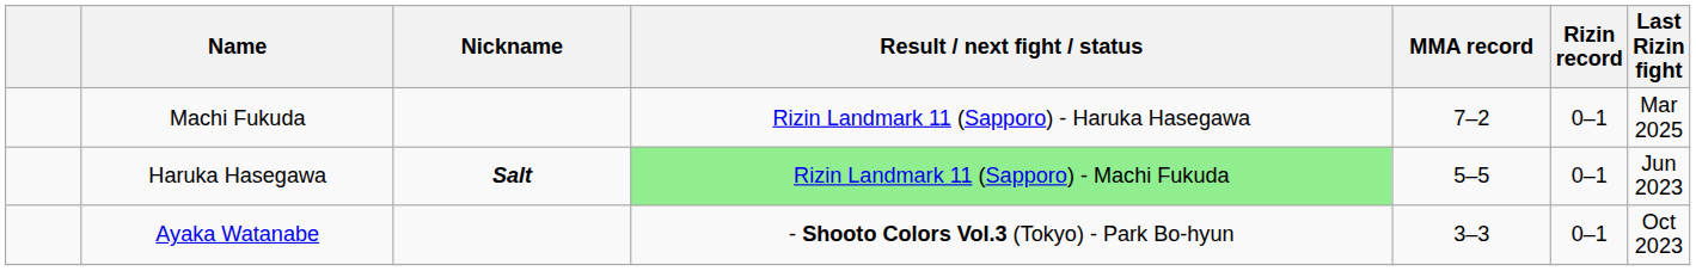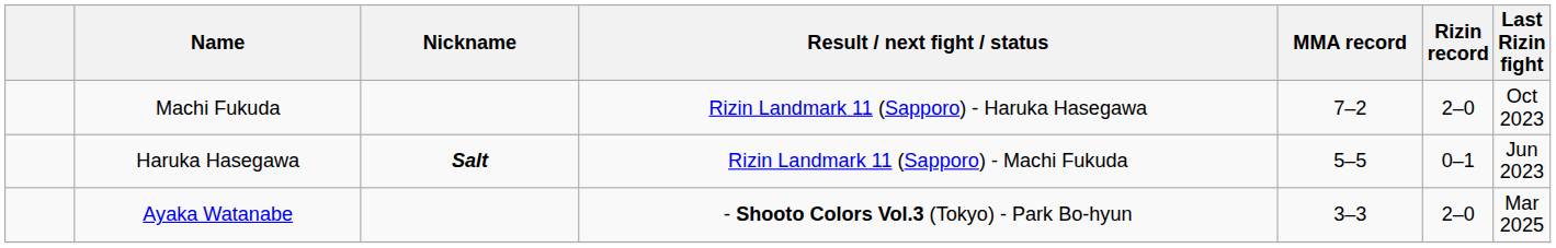 <table class="wikitable sortable" width style="text-align:center;">
 <tr>
 <th width=5%></th>
 <th width=20%>Name</th>
 <th width=15%>Nickname</th>
 <th width=50%>Result / next fight / status</th>
 <th width=20%>MMA record</th>
 <th width=20%>Rizin record</th>
 <th width=10%>Last Rizin fight</th>
 </tr>
 <tr>
 <td></td>
 <td>Machi Fukuda</td>
 <td></td>
 <td><a href='#'>Rizin Landmark 11</a> (<a href='#'>Sapporo</a>) - Haruka Hasegawa</td>
 <td>7–2</td>
-<td>0–1</td>
-<td>Mar 2025</td>
+<td>2–0</td>
+<td>Oct 2023</td>
 </tr>
 <tr>
 <td></td>
 <td>Haruka Hasegawa</td>
 <td><strong><em>Salt</em></strong></td>
-<td style="background: lightgreen;"><a href='#'>Rizin Landmark 11</a> (<a href='#'>Sapporo</a>) - Machi Fukuda</td>
+<td><a href='#'>Rizin Landmark 11</a> (<a href='#'>Sapporo</a>) - Machi Fukuda</td>
 <td>5–5</td>
 <td>0–1</td>
 <td>Jun 2023</td>
 </tr>
 <tr>
 <td></td>
 <td><a href='#'>Ayaka Watanabe</a></td>
 <td></td>
 <td> - <strong>Shooto Colors Vol.3</strong> (Tokyo) - Park Bo-hyun</td>
 <td>3–3</td>
-<td>0–1</td>
-<td>Oct 2023</td>
+<td>2–0</td>
+<td>Mar 2025</td>
 </tr>
 <tr>
 </tr>
 </table>
